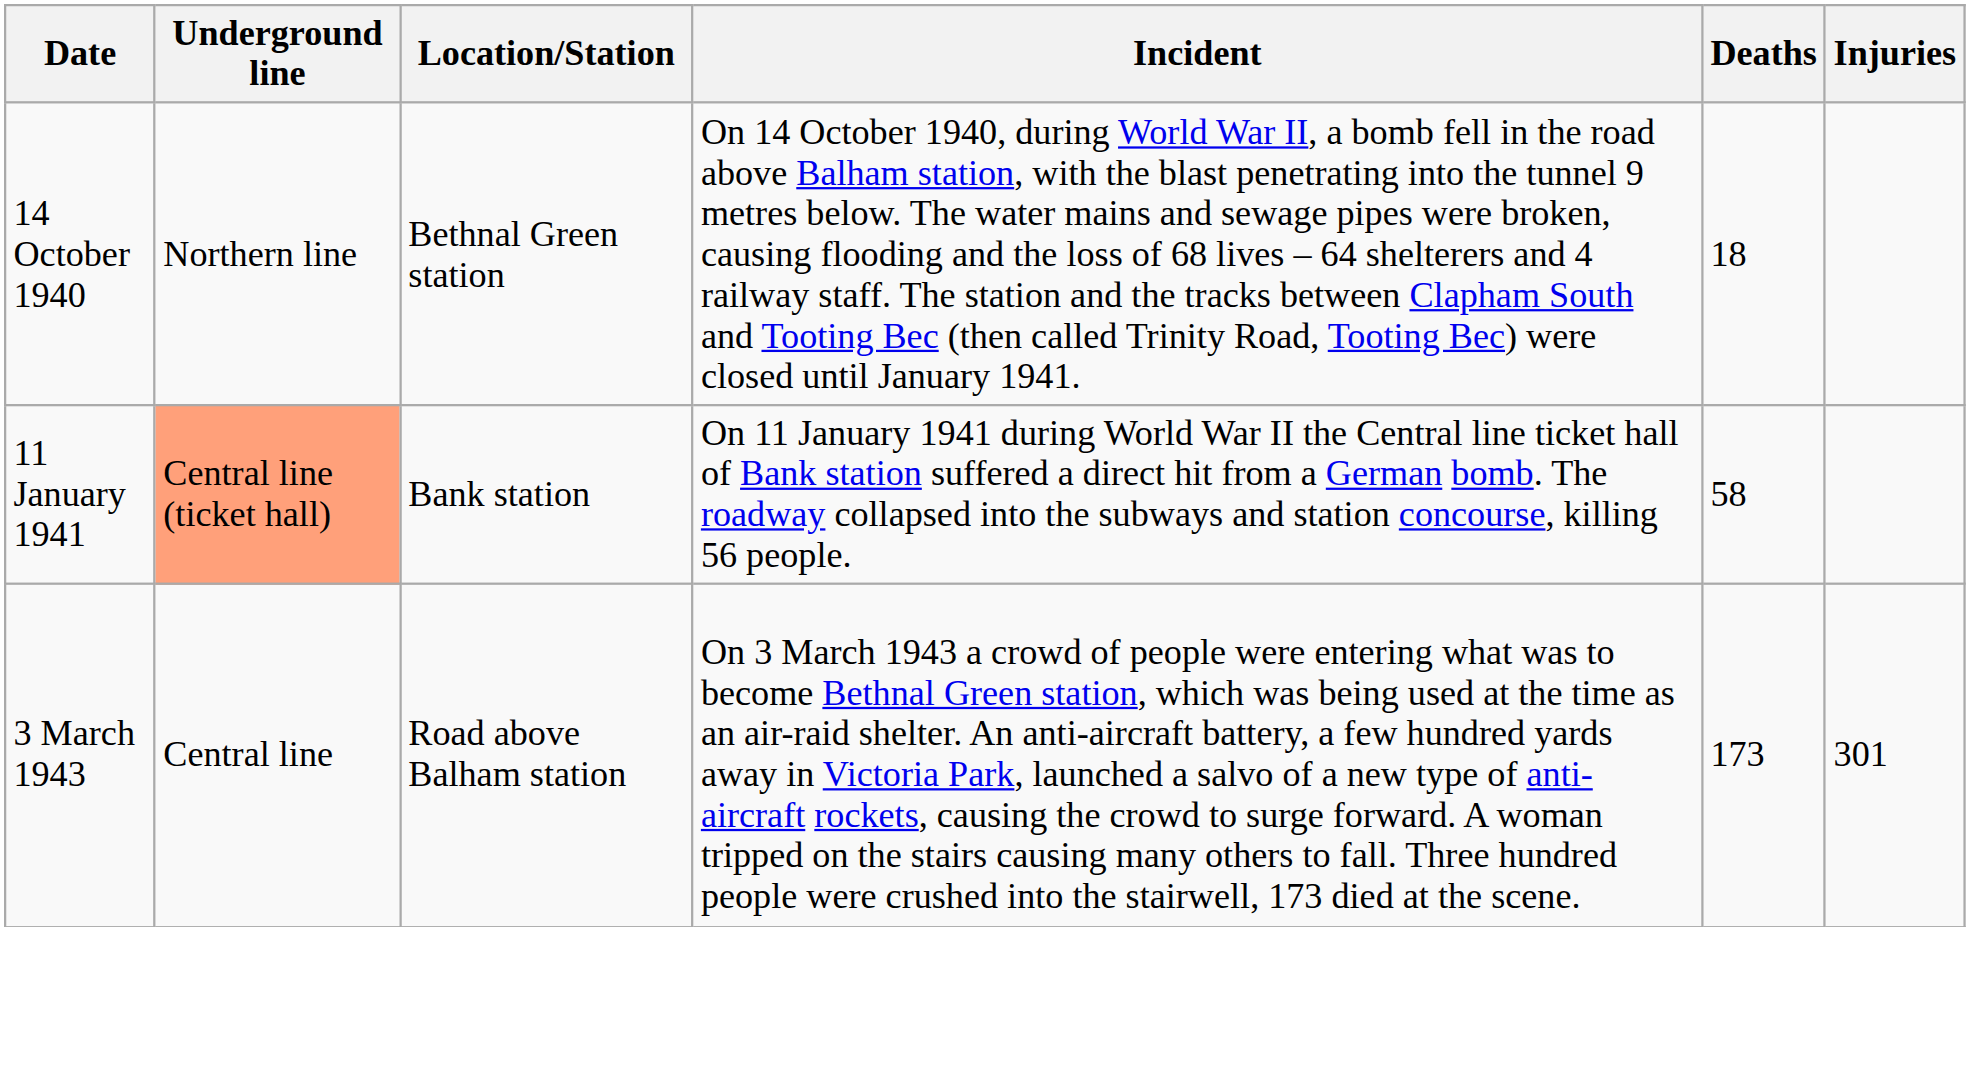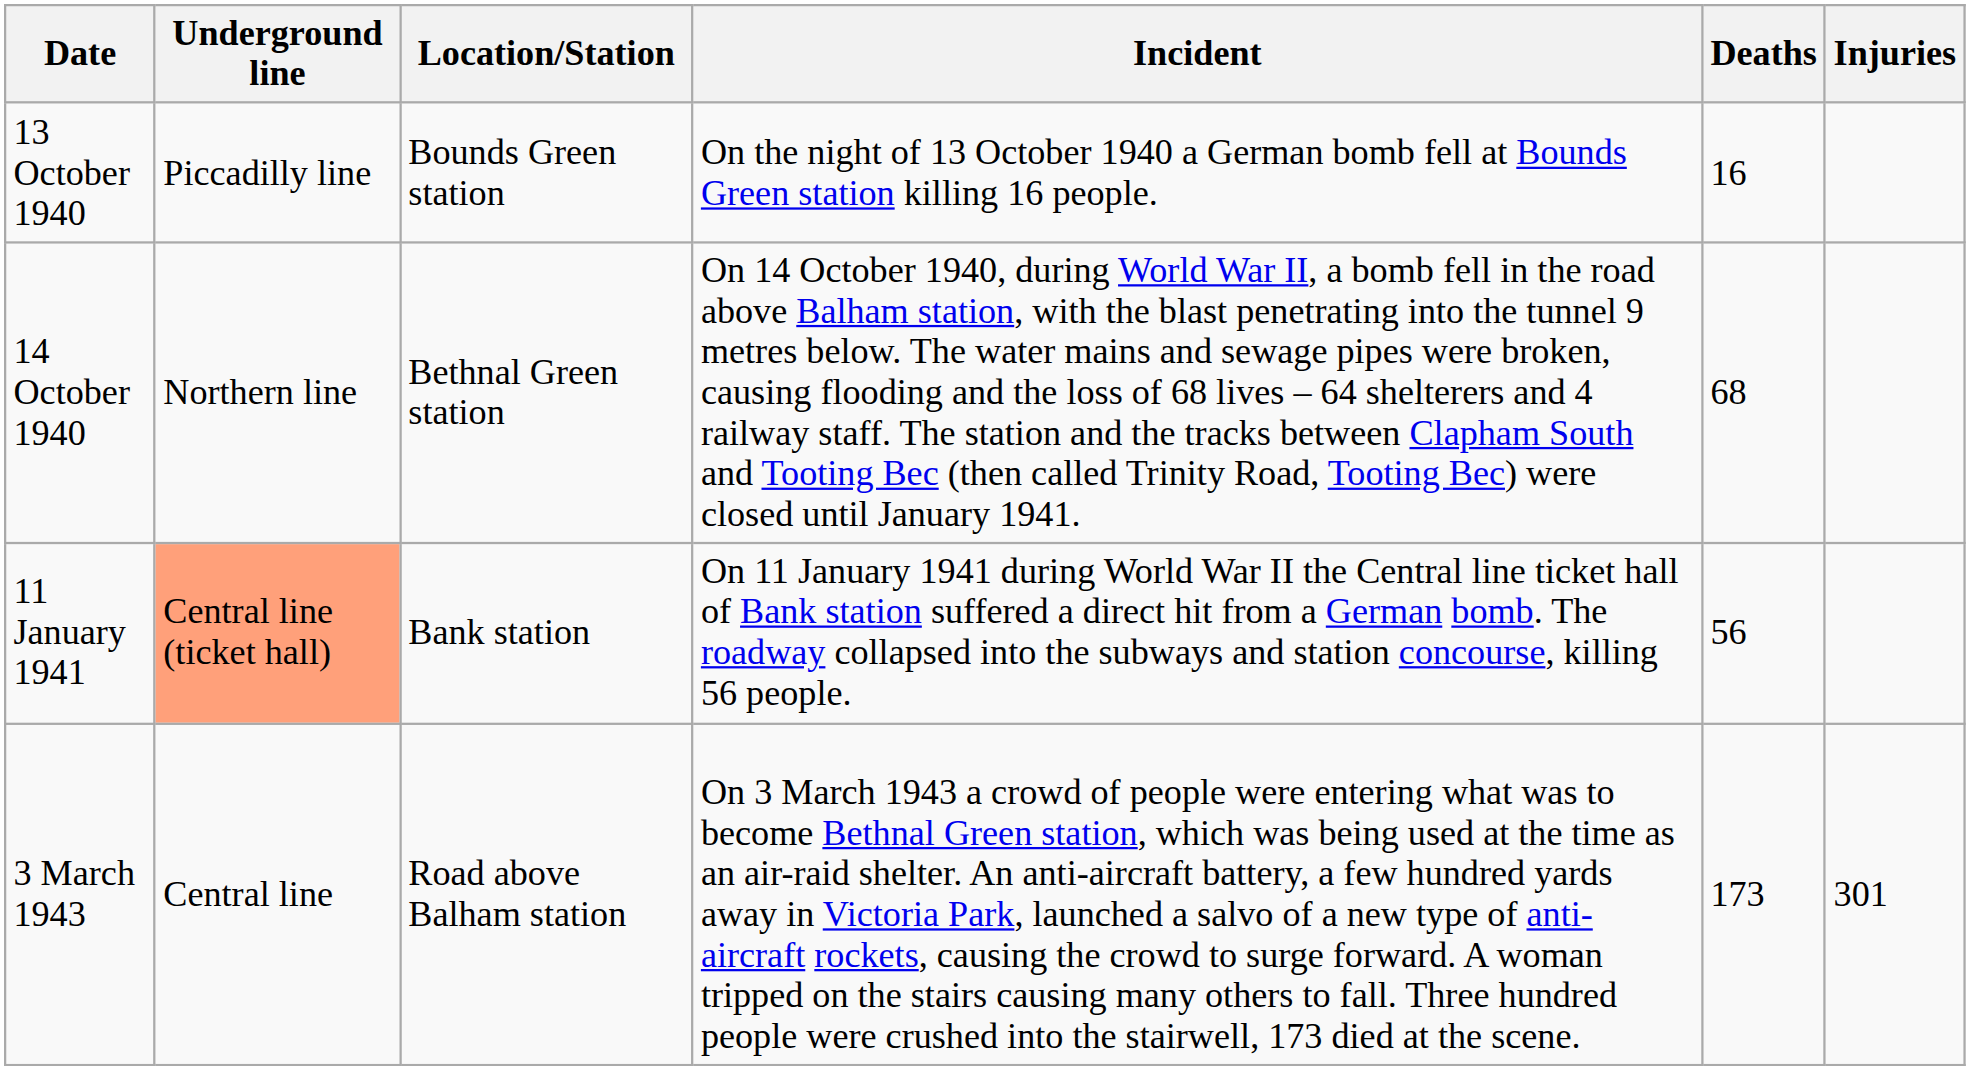 <table class="wikitable sortable">
 <tr>
 <th>Date</th>
 <th>Underground line</th>
 <th>Location/Station</th>
 <th>Incident</th>
 <th>Deaths</th>
 <th>Injuries</th>
 </tr>
 <tr>
+<td>13 October 1940</td>
+<td>Piccadilly line</td>
+<td>Bounds Green station</td>
+<td>On the night of 13 October 1940 a German bomb fell at <a href='#'>Bounds Green station</a> killing 16 people.</td>
+<td>16</td>
+<td></td>
+</tr>
+<tr>
 <td>14 October 1940</td>
 <td>Northern line</td>
 <td>Bethnal Green station</td>
 <td>On 14 October 1940, during <a href='#'>World War II</a>, a bomb fell in the road above <a href='#'>Balham station</a>, with the blast penetrating into the tunnel 9 metres below.  The water mains and sewage pipes were broken, causing flooding and the loss of 68 lives – 64 shelterers and 4 railway staff. The station and the tracks between <a href='#'>Clapham South</a> and <a href='#'>Tooting Bec</a> (then called Trinity Road, <a href='#'>Tooting Bec</a>) were closed until January 1941.</td>
-<td>18</td>
+<td>68</td>
 <td></td>
 </tr>
 <tr>
 <td>11 January 1941</td>
 <td style="background: lightsalmon;">Central line (ticket hall)</td>
 <td>Bank station</td>
 <td>On 11 January 1941 during World War II the Central line ticket hall of <a href='#'>Bank station</a> suffered a direct hit from a <a href='#'>German</a> <a href='#'>bomb</a>. The <a href='#'>roadway</a> collapsed into the subways and station <a href='#'>concourse</a>, killing 56 people.</td>
-<td>58</td>
+<td>56</td>
 <td></td>
 </tr>
 <tr>
 <td>3 March 1943</td>
 <td>Central line</td>
 <td>Road above Balham station</td>
 <td><br>On 3 March 1943 a crowd of people were entering what was to become <a href='#'>Bethnal Green station</a>, which was being used at the time as an air-raid shelter. An anti-aircraft battery, a few hundred yards away in <a href='#'>Victoria Park</a>, launched a salvo of a new type of <a href='#'>anti-aircraft</a> <a href='#'>rockets</a>, causing the crowd to surge forward. A woman tripped on the stairs causing many others to fall. Three hundred people were crushed into the stairwell, 173 died at the scene.</td>
 <td>173</td>
 <td>301</td>
 </tr>
 </table>
